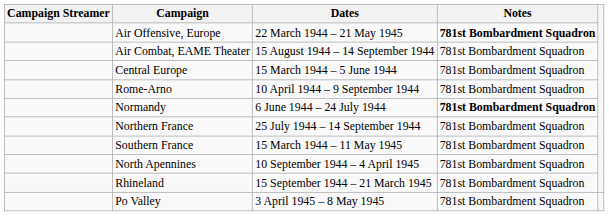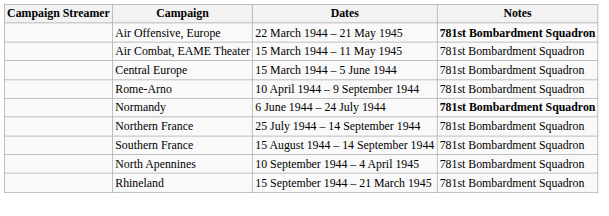 <table class="wikitable">
 <tr style="background:#efefef;">
 <th>Campaign Streamer</th>
 <th>Campaign</th>
 <th>Dates</th>
 <th>Notes</th>
 </tr>
 <tr>
 <td></td>
 <td>Air Offensive, Europe</td>
 <td>22 March 1944 – 21 May 1945</td>
 <td><strong>781st Bombardment Squadron</strong></td>
 </tr>
 <tr>
 <td></td>
 <td>Air Combat, EAME Theater</td>
-<td>15 August 1944 – 14 September 1944</td>
+<td>15 March 1944 – 11 May 1945</td>
 <td>781st Bombardment Squadron</td>
 </tr>
 <tr>
 <td></td>
 <td>Central Europe</td>
 <td>15 March 1944 – 5 June 1944</td>
 <td>781st Bombardment Squadron</td>
 </tr>
 <tr>
 <td></td>
 <td>Rome-Arno</td>
 <td>10 April 1944 – 9 September 1944</td>
 <td>781st Bombardment Squadron</td>
 </tr>
 <tr>
 <td></td>
 <td>Normandy</td>
 <td>6 June 1944 – 24 July 1944</td>
 <td><strong>781st Bombardment Squadron</strong></td>
 </tr>
 <tr>
 <td></td>
 <td>Northern France</td>
 <td>25 July 1944 – 14 September 1944</td>
 <td>781st Bombardment Squadron</td>
 </tr>
 <tr>
 <td></td>
 <td>Southern France</td>
-<td>15 March 1944 – 11 May 1945</td>
+<td>15 August 1944 – 14 September 1944</td>
 <td>781st Bombardment Squadron</td>
 </tr>
 <tr>
 <td></td>
 <td>North Apennines</td>
 <td>10 September 1944 – 4 April 1945</td>
 <td>781st Bombardment Squadron</td>
 </tr>
 <tr>
 <td></td>
 <td>Rhineland</td>
 <td>15 September 1944 – 21 March 1945</td>
 <td>781st Bombardment Squadron</td>
 </tr>
-<tr>
-<td></td>
-<td>Po Valley</td>
-<td>3 April 1945 – 8 May 1945</td>
-<td>781st Bombardment Squadron</td>
-<td></td>
-</tr>
 </table>
